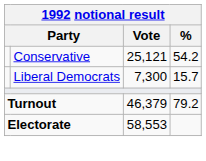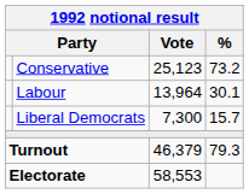 <table class="wikitable">
 <tr>
 <th colspan="4"><a href='#'>1992</a> <a href='#'>notional result</a></th>
 </tr>
 <tr>
 <th bgcolor="#DDDDFF" width="130px" colspan="2">Party</th>
 <th bgcolor="#DDDDFF" width="50px">Vote</th>
 <th bgcolor="#DDDDFF" width="30px">%</th>
 </tr>
 <tr>
 <td></td>
 <td><a href='#'>Conservative</a></td>
-<td align=right>25,121</td>
-<td align=right>54.2</td>
+<td align=right>25,123</td>
+<td align=right>73.2</td>
+</tr>
+<tr>
+<td></td>
+<td><a href='#'>Labour</a></td>
+<td align=right>13,964</td>
+<td align=right>30.1</td>
 </tr>
 <tr>
 <td></td>
 <td><a href='#'>Liberal Democrats</a></td>
 <td align=right>7,300</td>
 <td align=right>15.7</td>
 </tr>
 <tr>
 <td colspan="4" bgcolor="#EAECF0"></td>
 </tr>
 <tr>
 <td colspan="2"><strong>Turnout</strong></td>
 <td align=right>46,379</td>
-<td align=right>79.2</td>
+<td align=right>79.3</td>
 </tr>
 <tr>
 <td colspan="2"><strong>Electorate</strong></td>
 <td align=right>58,553</td>
 </tr>
 </table>
